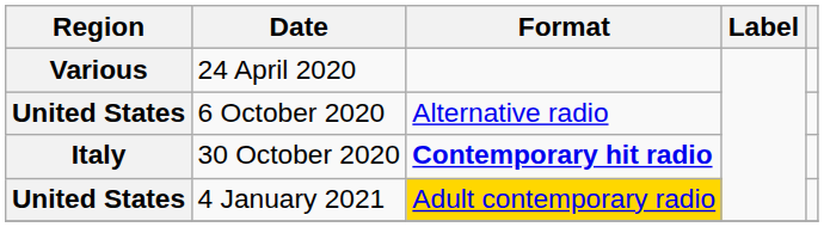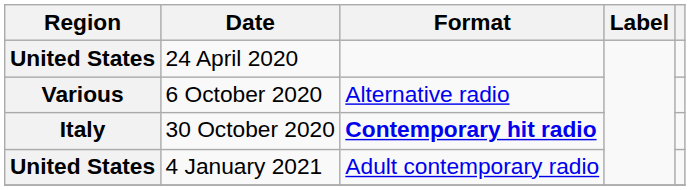 <table class="wikitable plainrowheaders">
 <tr>
 <th scope="col">Region</th>
 <th scope="col">Date</th>
 <th scope="col">Format</th>
 <th scope="col">Label</th>
 <th scope="col"></th>
 </tr>
 <tr>
-<th scope="row">Various</th>
+<th scope="row">United States</th>
 <td>24 April 2020</td>
 <td></td>
 <td rowspan="4"></td>
 <td></td>
 </tr>
 <tr>
-<th scope="row">United States</th>
+<th scope="row">Various</th>
 <td>6 October 2020</td>
 <td><a href='#'>Alternative radio</a></td>
 <td></td>
 </tr>
 <tr>
 <th scope="row">Italy</th>
 <td>30 October 2020</td>
 <td><strong><a href='#'>Contemporary hit radio</a></strong></td>
 <td></td>
 </tr>
 <tr>
 <th scope="row">United States</th>
 <td>4 January 2021</td>
-<td style="background: gold;"><a href='#'>Adult contemporary radio</a></td>
+<td><a href='#'>Adult contemporary radio</a></td>
 <td></td>
 </tr>
 <tr>
 </tr>
 </table>
